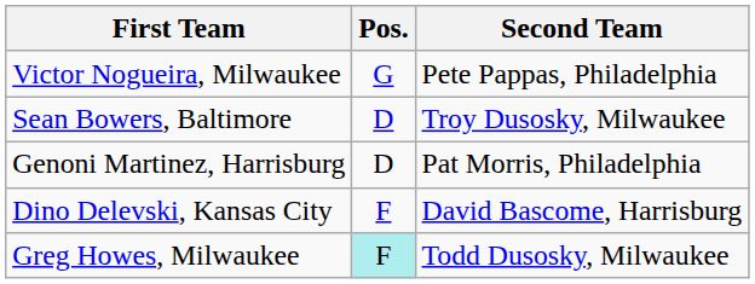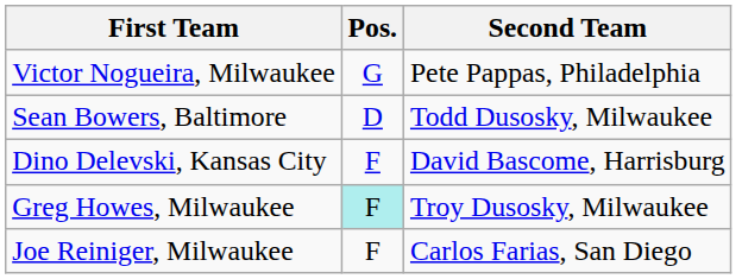 <table class="wikitable">
 <tr>
 <th>First Team</th>
 <th>Pos.</th>
 <th>Second Team</th>
 </tr>
 <tr>
 <td><a href='#'>Victor Nogueira</a>, Milwaukee</td>
 <td align=center><a href='#'>G</a></td>
 <td>Pete Pappas, Philadelphia</td>
 </tr>
 <tr>
 <td><a href='#'>Sean Bowers</a>, Baltimore</td>
 <td align=center><a href='#'>D</a></td>
-<td><a href='#'>Troy Dusosky</a>, Milwaukee</td>
-</tr>
-<tr>
-<td>Genoni Martinez, Harrisburg</td>
-<td align=center>D</td>
-<td>Pat Morris, Philadelphia</td>
+<td><a href='#'>Todd Dusosky</a>, Milwaukee</td>
 </tr>
 <tr>
 <td><a href='#'>Dino Delevski</a>, Kansas City</td>
 <td align=center><a href='#'>F</a></td>
 <td><a href='#'>David Bascome</a>, Harrisburg</td>
 </tr>
 <tr>
 <td><a href='#'>Greg Howes</a>, Milwaukee</td>
 <td align=center style="background: paleturquoise;">F</td>
-<td><a href='#'>Todd Dusosky</a>, Milwaukee</td>
+<td><a href='#'>Troy Dusosky</a>, Milwaukee</td>
+</tr>
+<tr>
+<td><a href='#'>Joe Reiniger</a>, Milwaukee</td>
+<td align=center>F</td>
+<td><a href='#'>Carlos Farias</a>, San Diego</td>
 </tr>
 </table>
